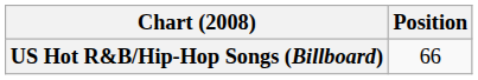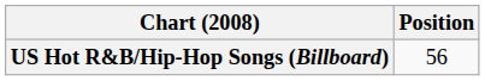 <table class="wikitable plainrowheaders" style="text-align:center">
 <tr>
 <th scope="col">Chart (2008)</th>
 <th scope="col">Position</th>
 </tr>
 <tr>
 <th scope="row">US Hot R&B/Hip-Hop Songs (<em>Billboard</em>)</th>
-<td>66</td>
+<td>56</td>
 </tr>
 </table>
